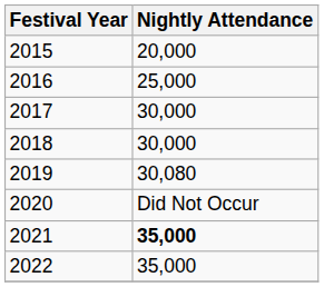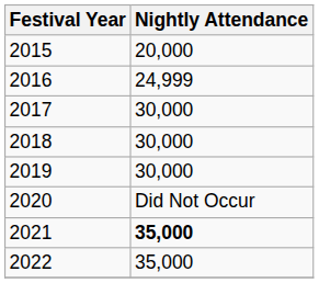 <table class="wikitable">
 <tr>
 <th>Festival Year</th>
 <th>Nightly Attendance</th>
 </tr>
 <tr>
 <td>2015</td>
 <td>20,000</td>
 </tr>
 <tr>
 <td>2016</td>
-<td>25,000</td>
+<td>24,999</td>
 </tr>
 <tr>
 <td>2017</td>
 <td>30,000</td>
 </tr>
 <tr>
 <td>2018</td>
 <td>30,000</td>
 </tr>
 <tr>
 <td>2019</td>
-<td>30,080</td>
+<td>30,000</td>
 </tr>
 <tr>
 <td>2020</td>
 <td>Did Not Occur</td>
 </tr>
 <tr>
 <td>2021</td>
 <td><strong>35,000 </strong></td>
 </tr>
 <tr>
 <td>2022</td>
 <td>35,000 </td>
 </tr>
 <tr>
 </tr>
 </table>
